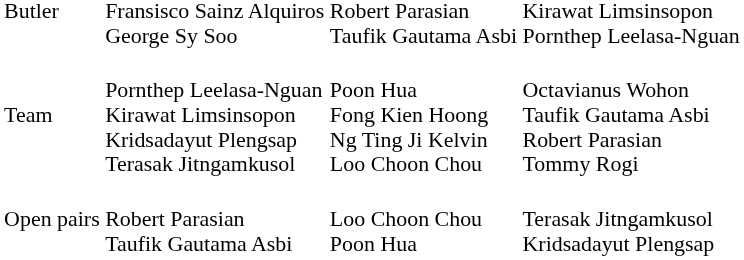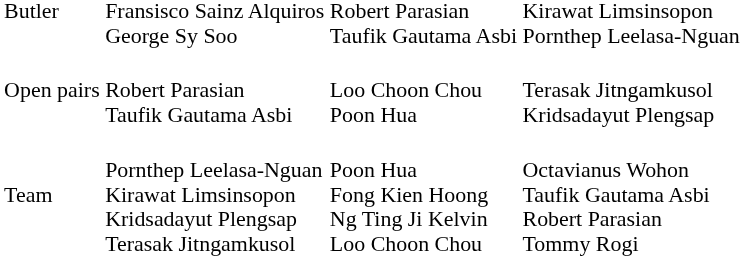 <table>
 <tr>
 <td>Butler</td>
 <td><br>Fransisco Sainz Alquiros<br>George Sy Soo</td>
 <td><br>Robert Parasian<br>Taufik Gautama Asbi</td>
 <td><br>Kirawat Limsinsopon<br>Pornthep Leelasa-Nguan</td>
 </tr>
 <tr>
+<td>Open pairs</td>
+<td><br>Robert Parasian<br>Taufik Gautama Asbi</td>
+<td><br>Loo Choon Chou<br>Poon Hua</td>
+<td><br>Terasak Jitngamkusol<br>Kridsadayut Plengsap</td>
+</tr>
+<tr>
 <td>Team</td>
 <td><br>Pornthep Leelasa-Nguan<br>Kirawat Limsinsopon<br>Kridsadayut Plengsap<br>Terasak Jitngamkusol</td>
 <td><br>Poon Hua<br>Fong Kien Hoong<br>Ng Ting Ji Kelvin<br>Loo Choon Chou</td>
 <td><br>Octavianus Wohon<br>Taufik Gautama Asbi<br>Robert Parasian<br>Tommy Rogi</td>
 </tr>
-<tr>
-<td>Open pairs</td>
-<td><br>Robert Parasian<br>Taufik Gautama Asbi</td>
-<td><br>Loo Choon Chou<br>Poon Hua</td>
-<td><br>Terasak Jitngamkusol<br>Kridsadayut Plengsap</td>
-</tr>
 </table>
